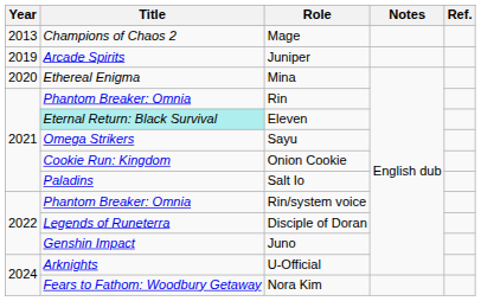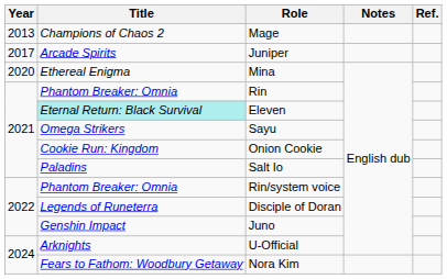 <table class="wikitable sortable">
 <tr>
 <th>Year</th>
 <th>Title</th>
 <th>Role</th>
 <th class="unsortable">Notes</th>
 <th class="unsortable">Ref.</th>
 </tr>
 <tr>
 <td>2013</td>
 <td><em>Champions of Chaos 2</em></td>
 <td>Mage</td>
 <td></td>
 <td></td>
 </tr>
 <tr>
-<td>2019</td>
+<td>2017</td>
 <td><em><a href='#'>Arcade Spirits</a></em></td>
 <td>Juniper</td>
 <td></td>
 <td></td>
 </tr>
 <tr>
 <td>2020</td>
 <td><em>Ethereal Enigma</em></td>
 <td>Mina</td>
 <td rowspan="10">English dub</td>
 <td align="center"></td>
 </tr>
 <tr>
 <td rowspan="5">2021</td>
 <td><em><a href='#'>Phantom Breaker: Omnia</a></em></td>
 <td>Rin</td>
 <td align="center"></td>
 </tr>
 <tr>
 <td style="background: paleturquoise;"><em>Eternal Return: Black Survival</em></td>
 <td>Eleven</td>
 <td align="center"></td>
 </tr>
 <tr>
 <td><em><a href='#'>Omega Strikers</a></em></td>
 <td>Sayu</td>
 <td align="center"></td>
 </tr>
 <tr>
 <td><em><a href='#'>Cookie Run: Kingdom</a></em></td>
 <td>Onion Cookie</td>
 <td align="center"></td>
 </tr>
 <tr>
 <td><em><a href='#'>Paladins</a></em></td>
 <td>Salt Io</td>
 <td align="center"></td>
 </tr>
 <tr>
 <td rowspan="3">2022</td>
 <td><em><a href='#'>Phantom Breaker: Omnia</a></em></td>
 <td>Rin/system voice</td>
 <td align="center"></td>
 </tr>
 <tr>
 <td><em><a href='#'>Legends of Runeterra</a></em></td>
 <td>Disciple of Doran</td>
 <td align="center"></td>
 </tr>
 <tr>
 <td><em><a href='#'>Genshin Impact</a></em></td>
 <td>Juno</td>
 <td align="center"></td>
 </tr>
 <tr>
 <td rowspan="2">2024</td>
 <td><em><a href='#'>Arknights</a></em></td>
 <td>U-Official</td>
 <td></td>
 </tr>
 <tr>
 <td><em><a href='#'>Fears to Fathom: Woodbury Getaway</a></em></td>
 <td>Nora Kim</td>
 <td></td>
 <td></td>
 </tr>
 </table>
